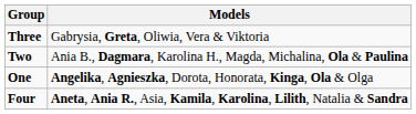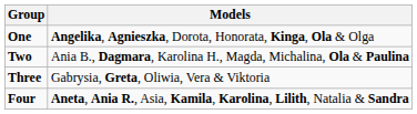 <table class="wikitable">
 <tr>
 <th>Group</th>
 <th>Models</th>
 </tr>
 <tr>
-<td><strong>Three</strong></td>
-<td>Gabrysia, <strong>Greta</strong>, Oliwia, Vera & Viktoria</td>
+<td><strong>One</strong></td>
+<td><strong>Angelika</strong>, <strong>Agnieszka</strong>, Dorota, Honorata, <strong>Kinga</strong>, <strong>Ola</strong> & Olga</td>
 </tr>
 <tr>
 <td><strong>Two</strong></td>
 <td>Ania B., <strong>Dagmara</strong>, Karolina H., Magda, Michalina, <strong>Ola</strong> & <strong>Paulina</strong></td>
 </tr>
 <tr>
-<td><strong>One</strong></td>
-<td><strong>Angelika</strong>, <strong>Agnieszka</strong>, Dorota, Honorata, <strong>Kinga</strong>, <strong>Ola</strong> & Olga</td>
+<td><strong>Three</strong></td>
+<td>Gabrysia, <strong>Greta</strong>, Oliwia, Vera & Viktoria</td>
 </tr>
 <tr>
 <td><strong>Four </strong></td>
 <td><strong>Aneta</strong>, <strong>Ania R.</strong>, Asia, <strong>Kamila</strong>, <strong>Karolina</strong>, <strong>Lilith</strong>, Natalia & <strong>Sandra</strong></td>
 </tr>
 </table>
